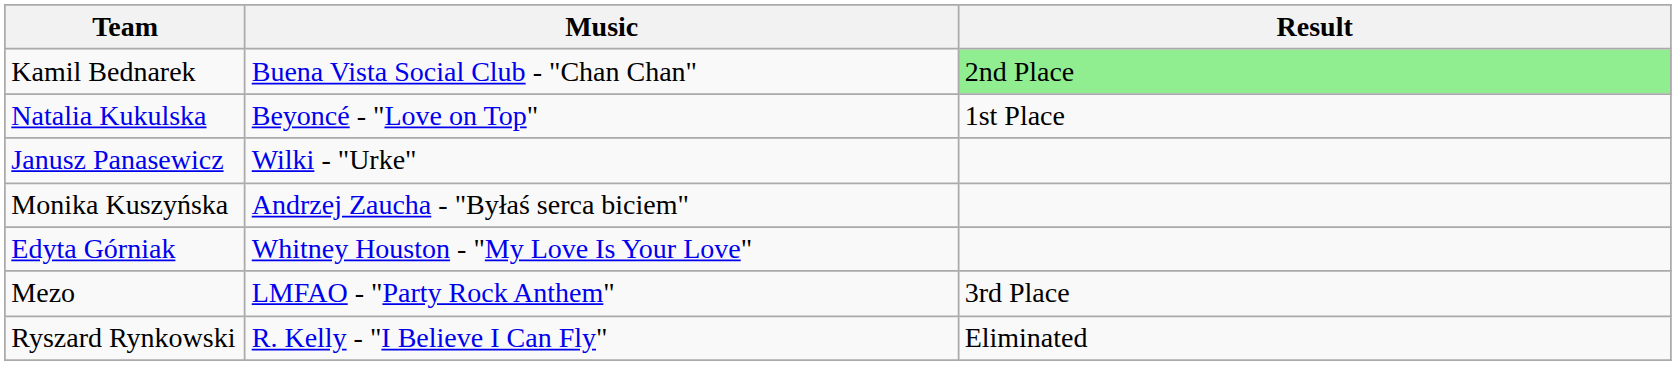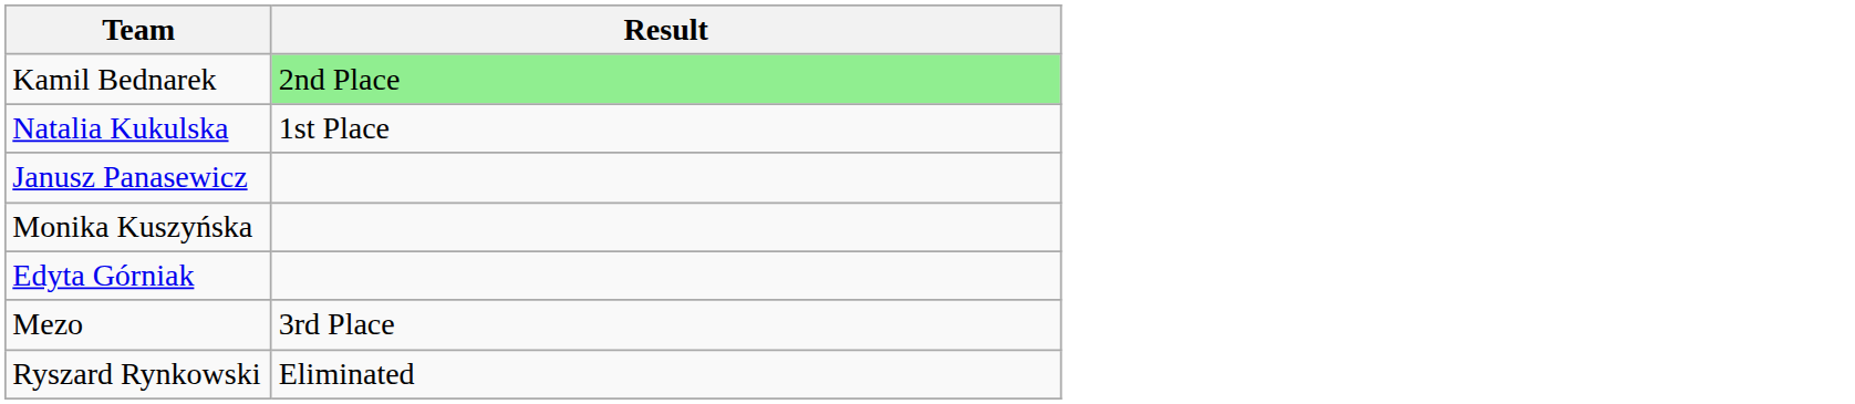 <table class="wikitable">
 <tr>
 <th style="width:130px;">Team</th>
-<th style="width:400px;">Music</th>
 <th style="width:400px;">Result</th>
 </tr>
 <tr>
 <td>Kamil Bednarek</td>
-<td><a href='#'>Buena Vista Social Club</a> - "Chan Chan"</td>
 <td style="background: lightgreen;">2nd Place</td>
 </tr>
 <tr>
 <td><a href='#'>Natalia Kukulska</a></td>
-<td><a href='#'>Beyoncé</a> - "<a href='#'>Love on Top</a>"</td>
 <td>1st Place</td>
 </tr>
 <tr>
 <td><a href='#'>Janusz Panasewicz</a></td>
-<td><a href='#'>Wilki</a> - "Urke"</td>
 <td></td>
 </tr>
 <tr>
 <td>Monika Kuszyńska</td>
-<td><a href='#'>Andrzej Zaucha</a> - "Byłaś serca biciem"</td>
 <td></td>
 </tr>
 <tr>
 <td><a href='#'>Edyta Górniak</a></td>
-<td><a href='#'>Whitney Houston</a> - "<a href='#'>My Love Is Your Love</a>"</td>
 <td></td>
 </tr>
 <tr>
 <td>Mezo</td>
-<td><a href='#'>LMFAO</a> - "<a href='#'>Party Rock Anthem</a>"</td>
 <td>3rd Place</td>
 </tr>
 <tr>
 <td>Ryszard Rynkowski</td>
-<td><a href='#'>R. Kelly</a> - "<a href='#'>I Believe I Can Fly</a>"</td>
 <td>Eliminated</td>
 </tr>
 </table>
